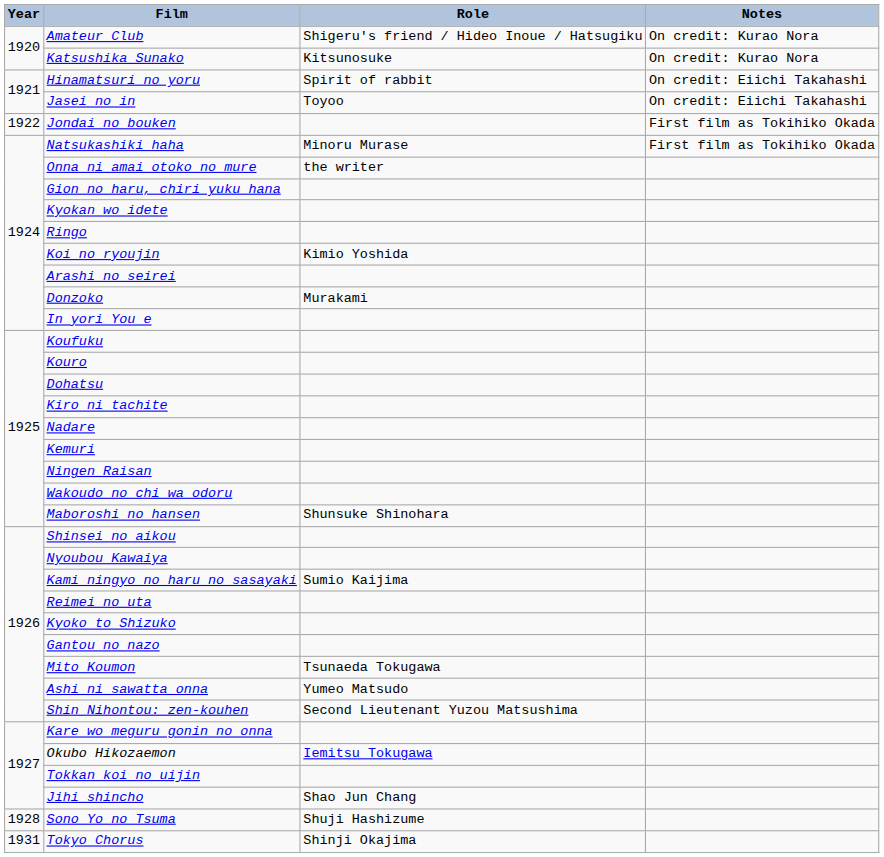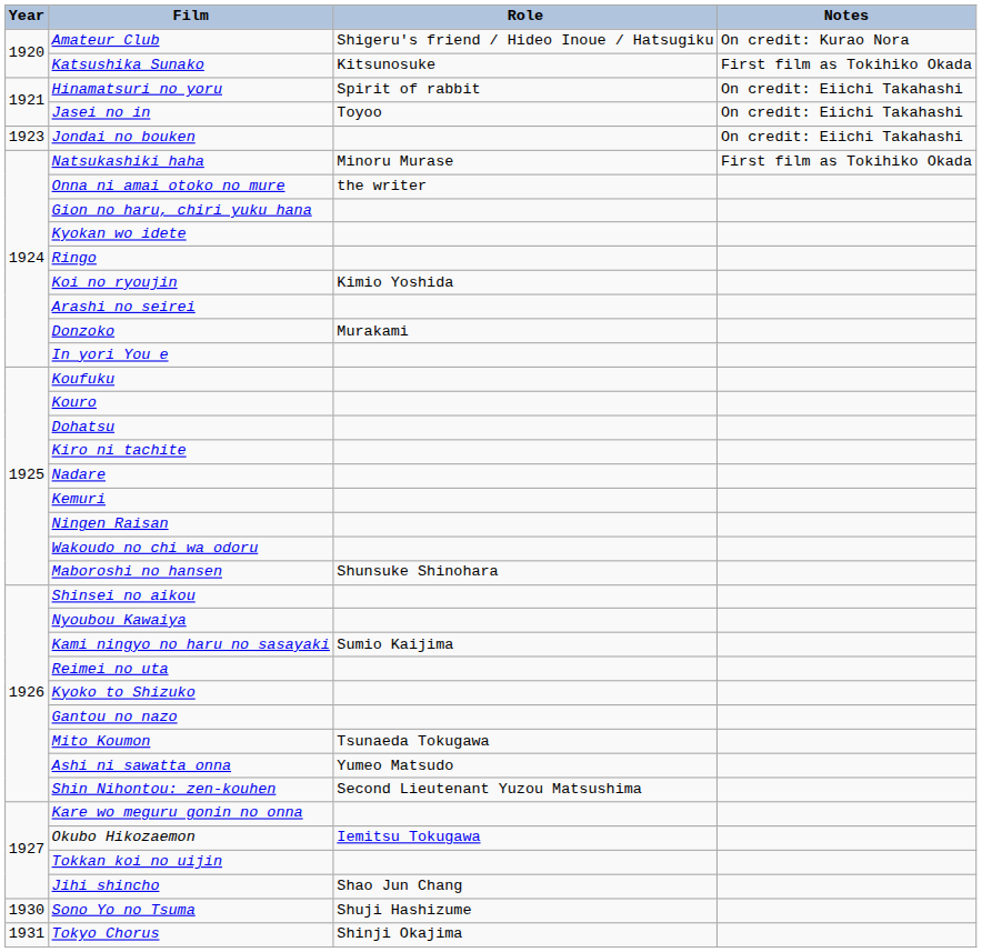 <table class="wikitable" style="font-size:95%;">
 <tr>
 <th style="background:#B0C4DE;">Year</th>
 <th style="background:#B0C4DE;">Film</th>
 <th style="background:#B0C4DE;">Role</th>
 <th style="background:#B0C4DE;">Notes</th>
 </tr>
 <tr>
 <td rowspan="2">1920</td>
 <td><em><a href='#'>Amateur Club</a></em></td>
 <td>Shigeru's friend / Hideo Inoue / Hatsugiku</td>
 <td>On credit: Kurao Nora</td>
 </tr>
 <tr>
 <td><em><a href='#'>Katsushika Sunako</a></em></td>
 <td>Kitsunosuke</td>
-<td>On credit: Kurao Nora</td>
+<td>First film as Tokihiko Okada</td>
 </tr>
 <tr>
 <td rowspan="2">1921</td>
 <td><em><a href='#'>Hinamatsuri no yoru</a></em></td>
 <td>Spirit of rabbit</td>
 <td>On credit: Eiichi Takahashi</td>
 </tr>
 <tr>
 <td><em><a href='#'>Jasei no in</a></em></td>
 <td>Toyoo</td>
 <td>On credit: Eiichi Takahashi</td>
 </tr>
 <tr>
-<td>1922</td>
+<td>1923</td>
 <td><em><a href='#'>Jondai no bouken</a></em></td>
 <td></td>
-<td>First film as Tokihiko Okada</td>
+<td>On credit: Eiichi Takahashi</td>
 </tr>
 <tr>
 <td rowspan="9">1924</td>
 <td><em><a href='#'>Natsukashiki haha</a></em></td>
 <td>Minoru Murase</td>
 <td>First film as Tokihiko Okada</td>
 </tr>
 <tr>
 <td><em><a href='#'>Onna ni amai otoko no mure</a></em></td>
 <td>the writer</td>
 <td></td>
 </tr>
 <tr>
 <td><em><a href='#'>Gion no haru, chiri yuku hana</a></em></td>
 <td></td>
 <td></td>
 </tr>
 <tr>
 <td><em><a href='#'>Kyokan wo idete</a></em></td>
 <td></td>
 <td></td>
 </tr>
 <tr>
 <td><em><a href='#'>Ringo</a></em></td>
 <td></td>
 <td></td>
 </tr>
 <tr>
 <td><em><a href='#'>Koi no ryoujin</a></em></td>
 <td>Kimio Yoshida</td>
 <td></td>
 </tr>
 <tr>
 <td><em><a href='#'>Arashi no seirei</a></em></td>
 <td></td>
 <td></td>
 </tr>
 <tr>
 <td><em><a href='#'>Donzoko</a></em></td>
 <td>Murakami</td>
 <td></td>
 </tr>
 <tr>
 <td><em><a href='#'>In yori You e</a></em></td>
 <td></td>
 <td></td>
 </tr>
 <tr>
 <td rowspan="9">1925</td>
 <td><em><a href='#'>Koufuku</a></em></td>
 <td></td>
 <td></td>
 </tr>
 <tr>
 <td><em><a href='#'>Kouro</a></em></td>
 <td></td>
 <td></td>
 </tr>
 <tr>
 <td><em><a href='#'>Dohatsu</a></em></td>
 <td></td>
 <td></td>
 </tr>
 <tr>
 <td><em><a href='#'>Kiro ni tachite</a></em></td>
 <td></td>
 <td></td>
 </tr>
 <tr>
 <td><em><a href='#'>Nadare</a></em></td>
 <td></td>
 <td></td>
 </tr>
 <tr>
 <td><em><a href='#'>Kemuri</a></em></td>
 <td></td>
 <td></td>
 </tr>
 <tr>
 <td><em><a href='#'>Ningen Raisan</a></em></td>
 <td></td>
 <td></td>
 </tr>
 <tr>
 <td><em><a href='#'>Wakoudo no chi wa odoru</a></em></td>
 <td></td>
 <td></td>
 </tr>
 <tr>
 <td><em><a href='#'>Maboroshi no hansen</a></em></td>
 <td>Shunsuke Shinohara</td>
 <td></td>
 </tr>
 <tr>
 <td rowspan="9">1926</td>
 <td><em><a href='#'>Shinsei no aikou</a></em></td>
 <td></td>
 <td></td>
 </tr>
 <tr>
 <td><em><a href='#'>Nyoubou Kawaiya</a></em></td>
 <td></td>
 <td></td>
 </tr>
 <tr>
 <td><em><a href='#'>Kami ningyo no haru no sasayaki</a></em></td>
 <td>Sumio Kaijima</td>
 <td></td>
 </tr>
 <tr>
 <td><em><a href='#'>Reimei no uta</a></em></td>
 <td></td>
 <td></td>
 </tr>
 <tr>
 <td><em><a href='#'>Kyoko to Shizuko</a></em></td>
 <td></td>
 <td></td>
 </tr>
 <tr>
 <td><em><a href='#'>Gantou no nazo</a></em></td>
 <td></td>
 <td></td>
 </tr>
 <tr>
 <td><em><a href='#'>Mito Koumon</a></em></td>
 <td>Tsunaeda Tokugawa</td>
 <td></td>
 </tr>
 <tr>
 <td><em><a href='#'>Ashi ni sawatta onna</a></em></td>
 <td>Yumeo Matsudo</td>
 <td></td>
 </tr>
 <tr>
 <td><em><a href='#'>Shin Nihontou: zen-kouhen</a></em></td>
 <td>Second Lieutenant Yuzou Matsushima</td>
 <td></td>
 </tr>
 <tr>
 <td rowspan="4">1927</td>
 <td><em><a href='#'>Kare wo meguru gonin no onna</a></em></td>
 <td></td>
 <td></td>
 </tr>
 <tr>
 <td><em>Okubo Hikozaemon</em></td>
 <td><a href='#'>Iemitsu Tokugawa</a></td>
 <td></td>
 </tr>
 <tr>
 <td><em><a href='#'>Tokkan koi no uijin</a></em></td>
 <td></td>
 <td></td>
 </tr>
 <tr>
 <td><em><a href='#'>Jihi shincho</a></em></td>
 <td>Shao Jun Chang</td>
 <td></td>
 </tr>
 <tr>
-<td>1928</td>
+<td>1930</td>
 <td><em><a href='#'>Sono Yo no Tsuma</a></em></td>
 <td>Shuji Hashizume</td>
 <td></td>
 </tr>
 <tr>
 <td rowspan="4">1931</td>
 <td><em><a href='#'>Tokyo Chorus</a></em></td>
 <td>Shinji Okajima</td>
 <td></td>
 </tr>
 <tr>
 </tr>
 </table>
